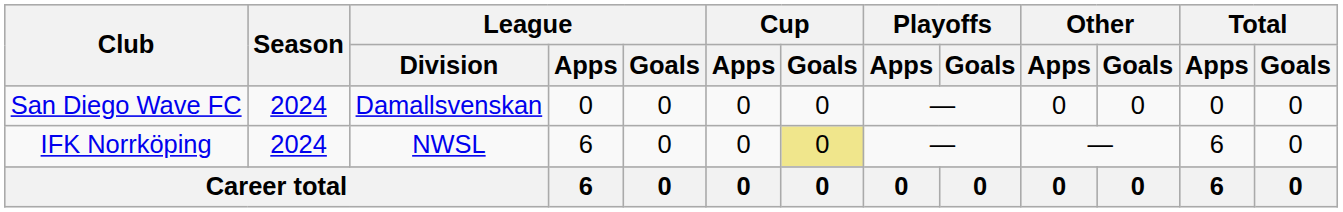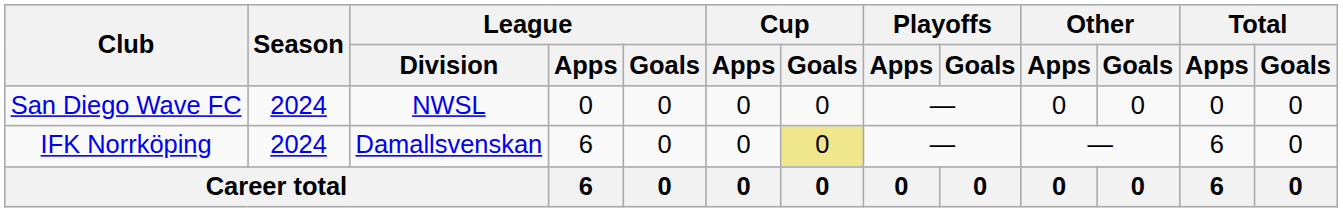 <table class="wikitable" style="text-align: center;">
 <tr>
 <th rowspan="2">Club</th>
 <th rowspan="2">Season</th>
 <th colspan="3">League</th>
 <th colspan="2">Cup</th>
 <th colspan="2">Playoffs</th>
 <th colspan="2">Other</th>
 <th colspan="2">Total</th>
 </tr>
 <tr>
 <th>Division</th>
 <th>Apps</th>
 <th>Goals</th>
 <th>Apps</th>
 <th>Goals</th>
 <th>Apps</th>
 <th>Goals</th>
 <th>Apps</th>
 <th>Goals</th>
 <th>Apps</th>
 <th>Goals</th>
 </tr>
 <tr>
 <td><a href='#'>San Diego Wave FC</a></td>
 <td><a href='#'>2024</a></td>
-<td><a href='#'>Damallsvenskan</a></td>
+<td><a href='#'>NWSL</a></td>
 <td>0</td>
 <td>0</td>
 <td>0</td>
 <td>0</td>
 <td colspan="2">—</td>
 <td>0</td>
 <td>0</td>
 <td>0</td>
 <td>0</td>
 </tr>
 <tr>
 <td><a href='#'>IFK Norrköping</a></td>
 <td><a href='#'>2024</a></td>
-<td><a href='#'>NWSL</a></td>
+<td><a href='#'>Damallsvenskan</a></td>
 <td>6</td>
 <td>0</td>
 <td>0</td>
 <td style="background: khaki;">0</td>
 <td colspan="2">—</td>
 <td colspan="2">—</td>
 <td>6</td>
 <td>0</td>
 </tr>
 <tr>
 <th colspan="3">Career total</th>
 <th>6</th>
 <th>0</th>
 <th>0</th>
 <th>0</th>
 <th>0</th>
 <th>0</th>
 <th>0</th>
 <th>0</th>
 <th>6</th>
 <th>0</th>
 </tr>
 </table>
